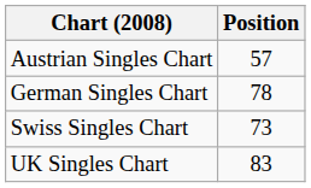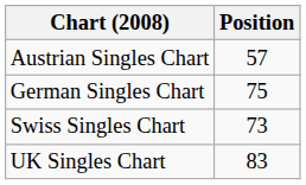 <table class="wikitable sortable">
 <tr>
 <th>Chart (2008)</th>
 <th>Position</th>
 </tr>
 <tr>
 <td>Austrian Singles Chart</td>
 <td align="center">57</td>
 </tr>
 <tr>
 <td>German Singles Chart</td>
-<td align="center">78</td>
+<td align="center">75</td>
 </tr>
 <tr>
 <td>Swiss Singles Chart</td>
 <td align="center">73</td>
 </tr>
 <tr>
 <td>UK Singles Chart</td>
 <td align="center">83</td>
 </tr>
 </table>
